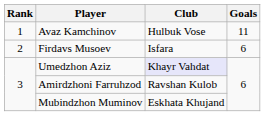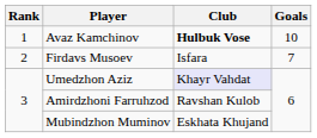 <table class="wikitable" style="text-align:center">
 <tr>
 <th>Rank</th>
 <th>Player</th>
 <th>Club</th>
 <th>Goals</th>
 </tr>
 <tr>
 <td rowspan="1">1</td>
 <td align="left"> Avaz Kamchinov</td>
-<td align="left">Hulbuk Vose</td>
-<td rowspan="1">11</td>
+<td align="left"><strong>Hulbuk Vose</strong></td>
+<td rowspan="1">10</td>
 </tr>
 <tr>
 <td rowspan="1">2</td>
 <td align="left"> Firdavs Musoev</td>
 <td align="left">Isfara</td>
-<td rowspan="1">6</td>
+<td rowspan="1">7</td>
 </tr>
 <tr>
 <td rowspan="3">3</td>
 <td align="left"> Umedzhon Aziz</td>
 <td align="left" style="background: lavender;">Khayr Vahdat</td>
 <td rowspan="3">6</td>
 </tr>
 <tr>
 <td align="left"> Amirdzhoni Farruhzod</td>
 <td align="left">Ravshan Kulob</td>
 </tr>
 <tr>
 <td align="left"> Mubindzhon Muminov</td>
 <td align="left">Eskhata Khujand</td>
 </tr>
 </table>
